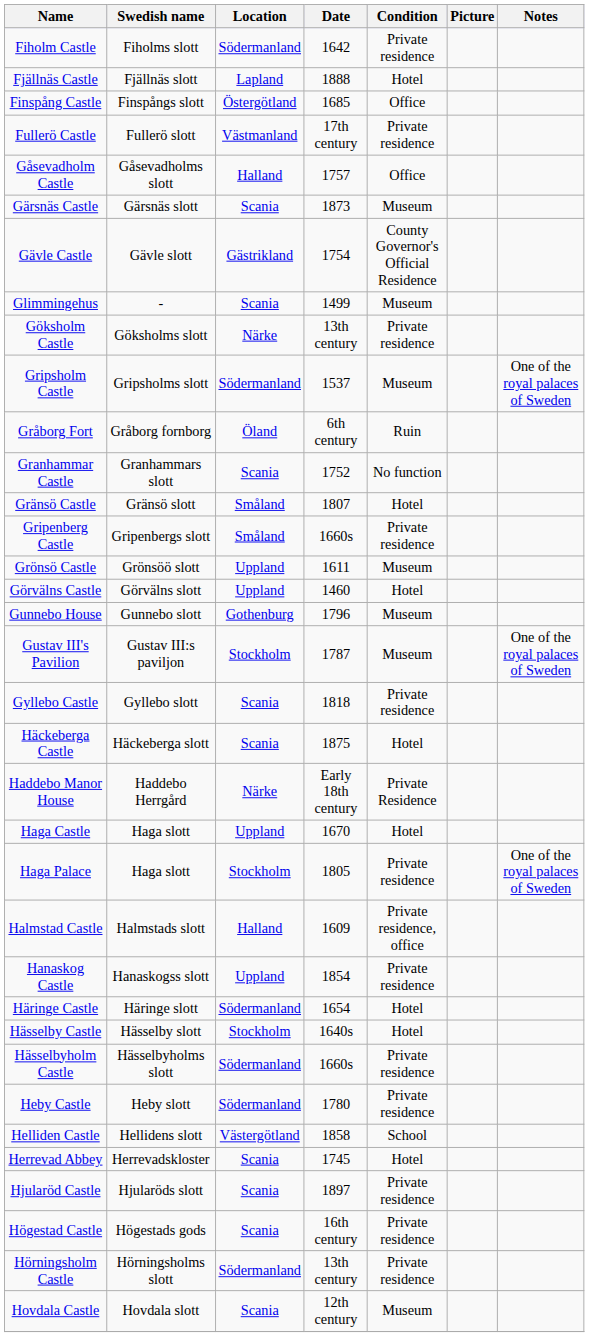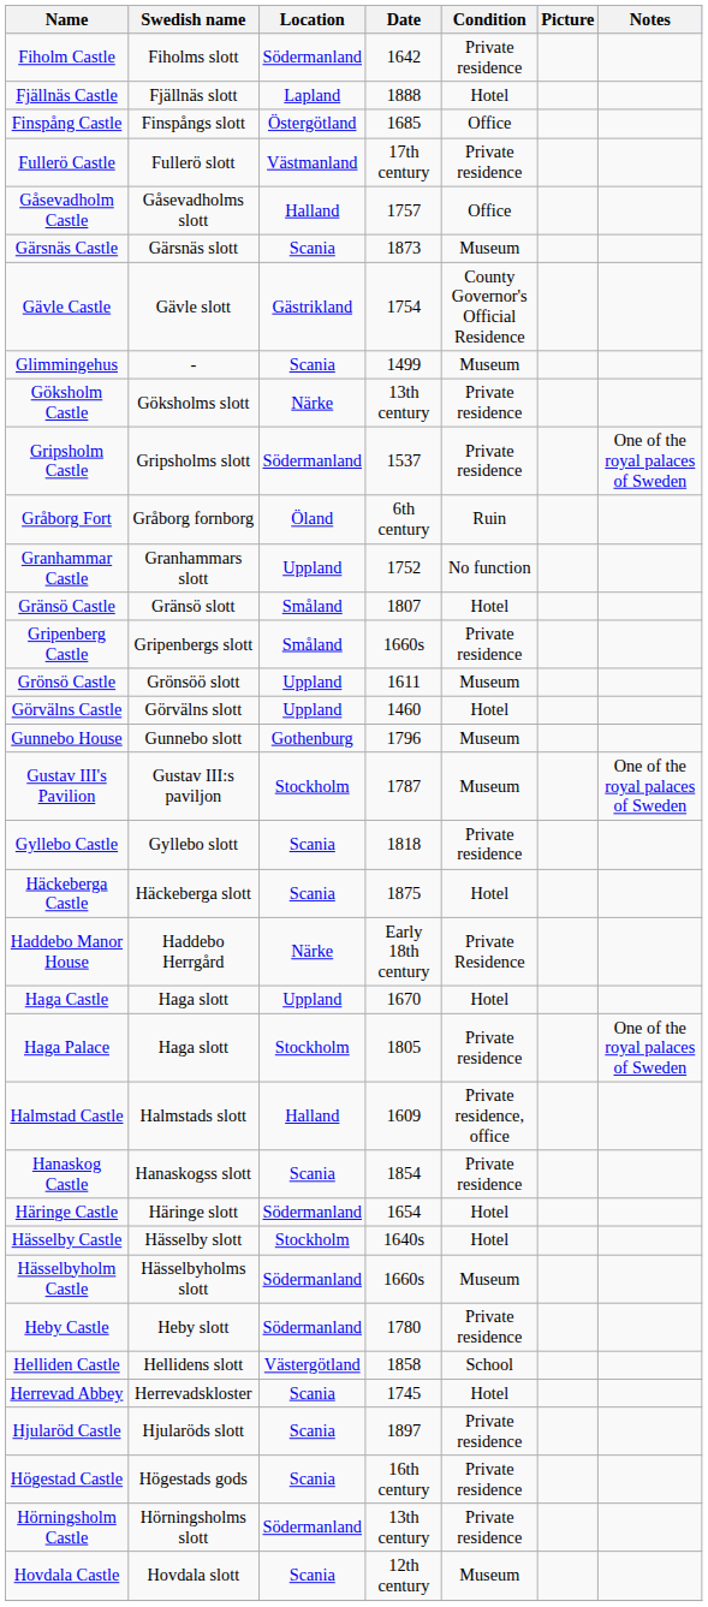 <table class="wikitable sortable" style="font-size: 96%; width:100%; text-align: center">
 <tr bgcolor="#ccccff">
 <th>Name</th>
 <th>Swedish name</th>
 <th>Location</th>
 <th>Date</th>
 <th>Condition</th>
 <th>Picture</th>
 <th>Notes</th>
 </tr>
 <tr ---->
 <td><a href='#'>Fiholm Castle</a></td>
 <td>Fiholms slott</td>
 <td><a href='#'>Södermanland</a></td>
 <td>1642</td>
 <td>Private residence</td>
 <td></td>
 <td></td>
 </tr>
 <tr ---->
 <td><a href='#'>Fjällnäs Castle</a></td>
 <td>Fjällnäs slott</td>
 <td><a href='#'>Lapland</a></td>
 <td>1888</td>
 <td>Hotel</td>
 <td></td>
 <td></td>
 </tr>
 <tr ---->
 <td><a href='#'>Finspång Castle</a></td>
 <td>Finspångs slott</td>
 <td><a href='#'>Östergötland</a></td>
 <td>1685</td>
 <td>Office</td>
 <td></td>
 <td></td>
 </tr>
 <tr ---->
 <td><a href='#'>Fullerö Castle</a></td>
 <td>Fullerö slott</td>
 <td><a href='#'>Västmanland</a></td>
 <td>17th century</td>
 <td>Private residence</td>
 <td></td>
 <td></td>
 </tr>
 <tr ---->
 <td><a href='#'>Gåsevadholm Castle</a></td>
 <td>Gåsevadholms slott</td>
 <td><a href='#'>Halland</a></td>
 <td>1757</td>
 <td>Office</td>
 <td></td>
 <td></td>
 </tr>
 <tr ---->
 <td><a href='#'>Gärsnäs Castle</a></td>
 <td>Gärsnäs slott</td>
 <td><a href='#'>Scania</a></td>
 <td>1873</td>
 <td>Museum</td>
 <td></td>
 <td></td>
 </tr>
 <tr ---->
 <td><a href='#'>Gävle Castle</a></td>
 <td>Gävle slott</td>
 <td><a href='#'>Gästrikland</a></td>
 <td>1754</td>
 <td>County Governor's <br>Official Residence</td>
 <td></td>
 <td></td>
 </tr>
 <tr ---->
 <td><a href='#'>Glimmingehus</a></td>
 <td>-</td>
 <td><a href='#'>Scania</a></td>
 <td>1499</td>
 <td>Museum</td>
 <td></td>
 <td></td>
 </tr>
 <tr ---->
 <td><a href='#'>Göksholm Castle</a></td>
 <td>Göksholms slott</td>
 <td><a href='#'>Närke</a></td>
 <td>13th century</td>
 <td>Private residence</td>
 <td></td>
 <td></td>
 </tr>
 <tr ---->
 <td><a href='#'>Gripsholm Castle</a></td>
 <td>Gripsholms slott</td>
 <td><a href='#'>Södermanland</a></td>
 <td>1537</td>
-<td>Museum</td>
+<td>Private residence</td>
 <td></td>
 <td>One of the <a href='#'>royal palaces of Sweden</a></td>
 </tr>
 <tr ---->
 <td><a href='#'>Gråborg Fort</a></td>
 <td>Gråborg fornborg</td>
 <td><a href='#'>Öland</a></td>
 <td>6th century</td>
 <td>Ruin</td>
 <td></td>
 <td></td>
 </tr>
 <tr ---->
 <td><a href='#'>Granhammar Castle</a></td>
 <td>Granhammars slott</td>
-<td><a href='#'>Scania</a></td>
+<td><a href='#'>Uppland</a></td>
 <td>1752</td>
 <td>No function</td>
 <td></td>
 <td></td>
 </tr>
 <tr ---->
 <td><a href='#'>Gränsö Castle</a></td>
 <td>Gränsö slott</td>
 <td><a href='#'>Småland</a></td>
 <td>1807</td>
 <td>Hotel</td>
 <td></td>
 <td></td>
 </tr>
 <tr ---->
 <td><a href='#'>Gripenberg Castle</a></td>
 <td>Gripenbergs slott</td>
 <td><a href='#'>Småland</a></td>
 <td>1660s</td>
 <td>Private residence</td>
 <td></td>
 <td></td>
 </tr>
 <tr ---->
 <td><a href='#'>Grönsö Castle</a></td>
 <td>Grönsöö slott</td>
 <td><a href='#'>Uppland</a></td>
 <td>1611</td>
 <td>Museum</td>
 <td></td>
 <td></td>
 </tr>
 <tr ---->
 <td><a href='#'>Görvälns Castle</a></td>
 <td>Görvälns slott</td>
 <td><a href='#'>Uppland</a></td>
 <td>1460</td>
 <td>Hotel</td>
 <td></td>
 <td></td>
 </tr>
 <tr ---->
 <td><a href='#'>Gunnebo House</a></td>
 <td>Gunnebo slott</td>
 <td><a href='#'>Gothenburg</a></td>
 <td>1796</td>
 <td>Museum</td>
 <td></td>
 <td></td>
 </tr>
 <tr ---->
 <td><a href='#'>Gustav III's Pavilion</a></td>
 <td>Gustav III:s paviljon</td>
 <td><a href='#'>Stockholm</a></td>
 <td>1787</td>
 <td>Museum</td>
 <td></td>
 <td>One of the <a href='#'>royal palaces of Sweden</a></td>
 </tr>
 <tr ---->
 <td><a href='#'>Gyllebo Castle</a></td>
 <td>Gyllebo slott</td>
 <td><a href='#'>Scania</a></td>
 <td>1818</td>
 <td>Private residence</td>
 <td></td>
 <td></td>
 </tr>
 <tr ---->
 <td><a href='#'>Häckeberga Castle</a></td>
 <td>Häckeberga slott</td>
 <td><a href='#'>Scania</a></td>
 <td>1875</td>
 <td>Hotel</td>
 <td></td>
 <td></td>
 </tr>
 <tr>
 <td><a href='#'>Haddebo Manor House</a></td>
 <td>Haddebo Herrgård</td>
 <td><a href='#'>Närke</a></td>
 <td>Early 18th century</td>
 <td>Private Residence</td>
 <td></td>
 <td></td>
 </tr>
 <tr ---->
 <td><a href='#'>Haga Castle</a></td>
 <td>Haga slott</td>
 <td><a href='#'>Uppland</a></td>
 <td>1670</td>
 <td>Hotel</td>
 <td></td>
 <td></td>
 </tr>
 <tr ---->
 <td><a href='#'>Haga Palace</a></td>
 <td>Haga slott</td>
 <td><a href='#'>Stockholm</a></td>
 <td>1805</td>
 <td>Private residence</td>
 <td></td>
 <td>One of the <a href='#'>royal palaces of Sweden</a></td>
 </tr>
 <tr ---->
 <td><a href='#'>Halmstad Castle</a></td>
 <td>Halmstads slott</td>
 <td><a href='#'>Halland</a></td>
 <td>1609</td>
 <td>Private residence, <br>office</td>
 <td></td>
 <td></td>
 </tr>
 <tr ---->
 <td><a href='#'>Hanaskog Castle</a></td>
 <td>Hanaskogss slott</td>
-<td><a href='#'>Uppland</a></td>
+<td><a href='#'>Scania</a></td>
 <td>1854</td>
 <td>Private residence</td>
 <td></td>
 <td></td>
 </tr>
 <tr ---->
 <td><a href='#'>Häringe Castle</a></td>
 <td>Häringe slott</td>
 <td><a href='#'>Södermanland</a></td>
 <td>1654</td>
 <td>Hotel</td>
 <td></td>
 <td></td>
 </tr>
 <tr ---->
 <td><a href='#'>Hässelby Castle</a></td>
 <td>Hässelby slott</td>
 <td><a href='#'>Stockholm</a></td>
 <td>1640s</td>
 <td>Hotel</td>
 <td></td>
 <td></td>
 </tr>
 <tr ---->
 <td><a href='#'>Hässelbyholm Castle</a></td>
 <td>Hässelbyholms slott</td>
 <td><a href='#'>Södermanland</a></td>
 <td>1660s</td>
-<td>Private residence</td>
+<td>Museum</td>
 <td></td>
 <td></td>
 </tr>
 <tr ---->
 <td><a href='#'>Heby Castle</a></td>
 <td>Heby slott</td>
 <td><a href='#'>Södermanland</a></td>
 <td>1780</td>
 <td>Private residence</td>
 <td></td>
 <td></td>
 </tr>
 <tr ---->
 <td><a href='#'>Helliden Castle</a></td>
 <td>Hellidens slott</td>
 <td><a href='#'>Västergötland</a></td>
 <td>1858</td>
 <td>School</td>
 <td></td>
 <td></td>
 </tr>
 <tr ---->
 <td><a href='#'>Herrevad Abbey</a></td>
 <td>Herrevadskloster</td>
 <td><a href='#'>Scania</a></td>
 <td>1745</td>
 <td>Hotel</td>
 <td></td>
 <td></td>
 </tr>
 <tr ---->
 <td><a href='#'>Hjularöd Castle</a></td>
 <td>Hjularöds slott</td>
 <td><a href='#'>Scania</a></td>
 <td>1897</td>
 <td>Private residence</td>
 <td></td>
 <td></td>
 </tr>
 <tr ---->
 <td><a href='#'>Högestad Castle</a></td>
 <td>Högestads gods</td>
 <td><a href='#'>Scania</a></td>
 <td>16th century</td>
 <td>Private residence</td>
 <td></td>
 <td></td>
 </tr>
 <tr ---->
 <td><a href='#'>Hörningsholm Castle</a></td>
 <td>Hörningsholms slott</td>
 <td><a href='#'>Södermanland</a></td>
 <td>13th century</td>
 <td>Private residence</td>
 <td></td>
 <td></td>
 </tr>
 <tr ---->
 <td><a href='#'>Hovdala Castle</a></td>
 <td>Hovdala slott</td>
 <td><a href='#'>Scania</a></td>
 <td>12th century</td>
 <td>Museum</td>
 <td></td>
 <td></td>
 </tr>
 <tr ---->
 </tr>
 </table>
